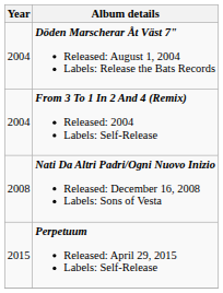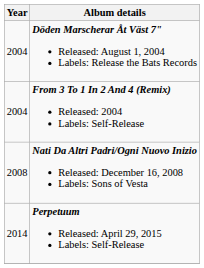 <table class ="wikitable">
 <tr>
 <th rowspan="1">Year</th>
 <th rowspan="1">Album details</th>
 </tr>
 <tr>
 <td>2004</td>
 <td><strong><em>Döden Marscherar Åt Väst 7"</em></strong><br><ul><li>Released: August 1, 2004</li><li>Labels: Release the Bats Records</li></ul></td>
 </tr>
 <tr>
 <td>2004</td>
 <td><strong><em>From 3 To 1 In 2 And 4 (Remix)</em></strong><br><ul><li>Released: 2004</li><li>Labels: Self-Release</li></ul></td>
 </tr>
 <tr>
 <td>2008</td>
 <td><strong><em>Nati Da Altri Padri/Ogni Nuovo Inizio</em></strong><br><ul><li>Released: December 16, 2008</li><li>Labels: Sons of Vesta</li></ul></td>
 </tr>
 <tr>
-<td>2015</td>
+<td>2014</td>
 <td><strong><em>Perpetuum</em></strong><br><ul><li>Released: April 29, 2015</li><li>Labels: Self-Release</li></ul></td>
 </tr>
 <tr>
 </tr>
 </table>
